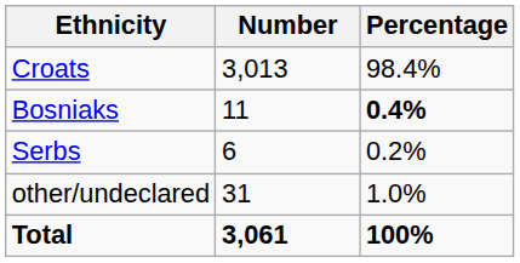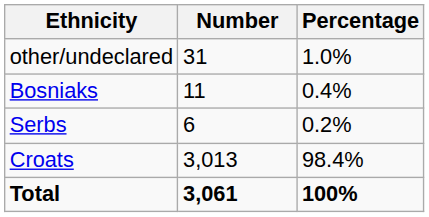 <table class="wikitable">
 <tr>
 <th width="100px">Ethnicity</th>
 <th width="80px">Number</th>
 <th width="80px">Percentage</th>
 </tr>
 <tr>
-<td><a href='#'>Croats</a></td>
-<td>3,013</td>
-<td>98.4%</td>
+<td>other/undeclared</td>
+<td>31</td>
+<td>1.0%</td>
 </tr>
 <tr>
 <td><a href='#'>Bosniaks</a></td>
 <td>11</td>
-<td><strong>0.4%</strong></td>
+<td>0.4%</td>
 </tr>
 <tr>
 <td><a href='#'>Serbs</a></td>
 <td>6</td>
 <td>0.2%</td>
 </tr>
 <tr>
-<td>other/undeclared</td>
-<td>31</td>
-<td>1.0%</td>
+<td><a href='#'>Croats</a></td>
+<td>3,013</td>
+<td>98.4%</td>
 </tr>
 <tr>
 <td><strong>Total</strong></td>
 <td><strong>3,061</strong></td>
 <td><strong>100%</strong></td>
 </tr>
 </table>
